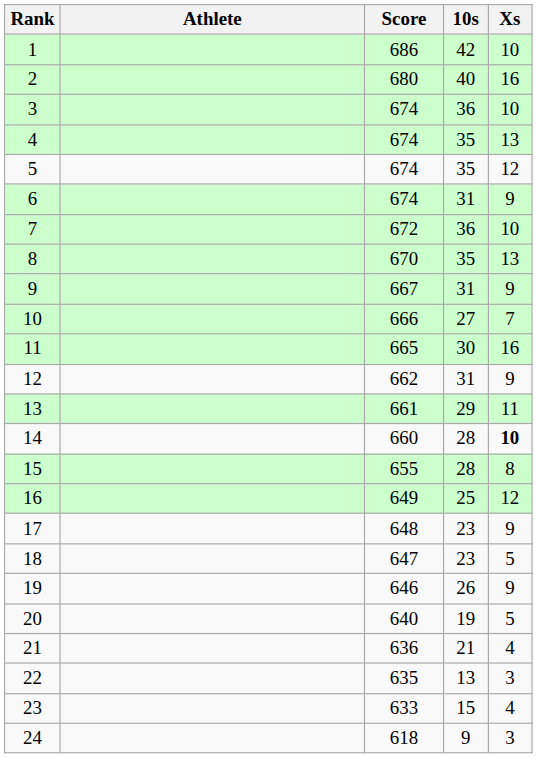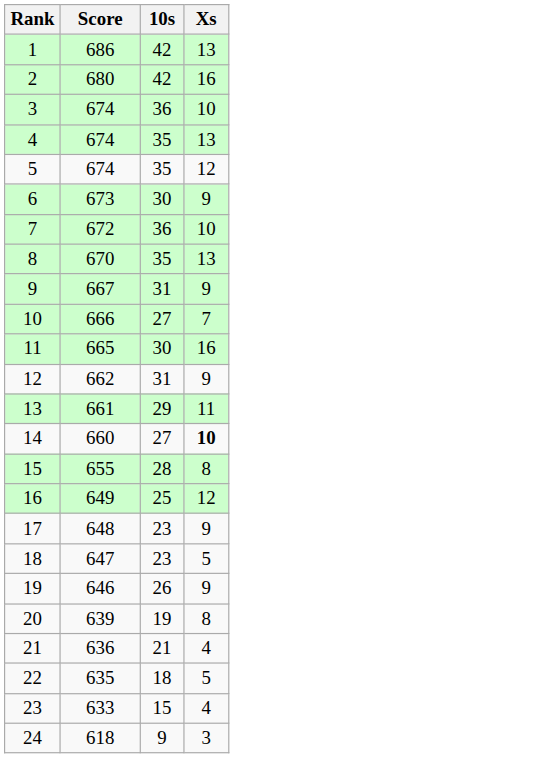 <table class=wikitable style="text-align:center">
 <tr>
 <th width=40>Rank</th>
-<th width=250>Athlete</th>
 <th width=60>Score</th>
 <th width=30>10s</th>
 <th width=30>Xs</th>
 </tr>
 <tr bgcolor="ccffcc">
 <td>1</td>
-<td align=left></td>
 <td>686</td>
 <td>42</td>
-<td>10</td>
+<td>13</td>
 </tr>
 <tr bgcolor="ccffcc">
 <td>2</td>
-<td align=left></td>
 <td>680</td>
-<td>40</td>
+<td>42</td>
 <td>16</td>
 </tr>
 <tr bgcolor="ccffcc">
 <td>3</td>
-<td align=left></td>
 <td>674</td>
 <td>36</td>
 <td>10</td>
 </tr>
 <tr bgcolor="ccffcc">
 <td>4</td>
-<td align=left></td>
 <td>674</td>
 <td>35</td>
 <td>13</td>
 </tr>
 <tr>
 <td>5</td>
-<td align=left></td>
 <td>674</td>
 <td>35</td>
 <td>12</td>
 </tr>
 <tr bgcolor="ccffcc">
 <td>6</td>
-<td align=left></td>
-<td>674</td>
-<td>31</td>
+<td>673</td>
+<td>30</td>
 <td>9</td>
 </tr>
 <tr bgcolor="ccffcc">
 <td>7</td>
-<td align=left></td>
 <td>672</td>
 <td>36</td>
 <td>10</td>
 </tr>
 <tr bgcolor="ccffcc">
 <td>8</td>
-<td align=left></td>
 <td>670</td>
 <td>35</td>
 <td>13</td>
 </tr>
 <tr bgcolor="ccffcc">
 <td>9</td>
-<td align=left></td>
 <td>667</td>
 <td>31</td>
 <td>9</td>
 </tr>
 <tr bgcolor="ccffcc">
 <td>10</td>
-<td align=left></td>
 <td>666</td>
 <td>27</td>
 <td>7</td>
 </tr>
 <tr bgcolor="ccffcc">
 <td>11</td>
-<td align=left></td>
 <td>665</td>
 <td>30</td>
 <td>16</td>
 </tr>
 <tr>
 <td>12</td>
-<td align=left></td>
 <td>662</td>
 <td>31</td>
 <td>9</td>
 </tr>
 <tr bgcolor="ccffcc">
 <td>13</td>
-<td align=left></td>
 <td>661</td>
 <td>29</td>
 <td>11</td>
 </tr>
 <tr>
 <td>14</td>
-<td align=left></td>
 <td>660</td>
-<td>28</td>
+<td>27</td>
 <td><strong>10</strong></td>
 </tr>
 <tr bgcolor="ccffcc">
 <td>15</td>
-<td align=left></td>
 <td>655</td>
 <td>28</td>
 <td>8</td>
 </tr>
 <tr bgcolor="ccffcc">
 <td>16</td>
-<td align=left></td>
 <td>649</td>
 <td>25</td>
 <td>12</td>
 </tr>
 <tr>
 <td>17</td>
-<td align=left></td>
 <td>648</td>
 <td>23</td>
 <td>9</td>
 </tr>
 <tr>
 <td>18</td>
-<td align=left></td>
 <td>647</td>
 <td>23</td>
 <td>5</td>
 </tr>
 <tr>
 <td>19</td>
-<td align=left></td>
 <td>646</td>
 <td>26</td>
 <td>9</td>
 </tr>
 <tr>
 <td>20</td>
-<td align=left></td>
-<td>640</td>
+<td>639</td>
 <td>19</td>
-<td>5</td>
+<td>8</td>
 </tr>
 <tr>
 <td>21</td>
-<td align=left></td>
 <td>636</td>
 <td>21</td>
 <td>4</td>
 </tr>
 <tr>
 <td>22</td>
-<td align=left></td>
 <td>635</td>
-<td>13</td>
-<td>3</td>
+<td>18</td>
+<td>5</td>
 </tr>
 <tr>
 <td>23</td>
-<td align=left></td>
 <td>633</td>
 <td>15</td>
 <td>4</td>
 </tr>
 <tr>
 <td>24</td>
-<td align=left></td>
 <td>618</td>
 <td>9</td>
 <td>3</td>
 </tr>
 </table>
